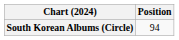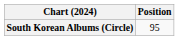 <table class="wikitable plainrowheaders" style="text-align:center">
 <tr>
 <th scope="col">Chart (2024)</th>
 <th scope="col">Position</th>
 </tr>
 <tr>
 <th scope="row">South Korean Albums (Circle)</th>
-<td>94</td>
+<td>95</td>
 </tr>
 </table>
